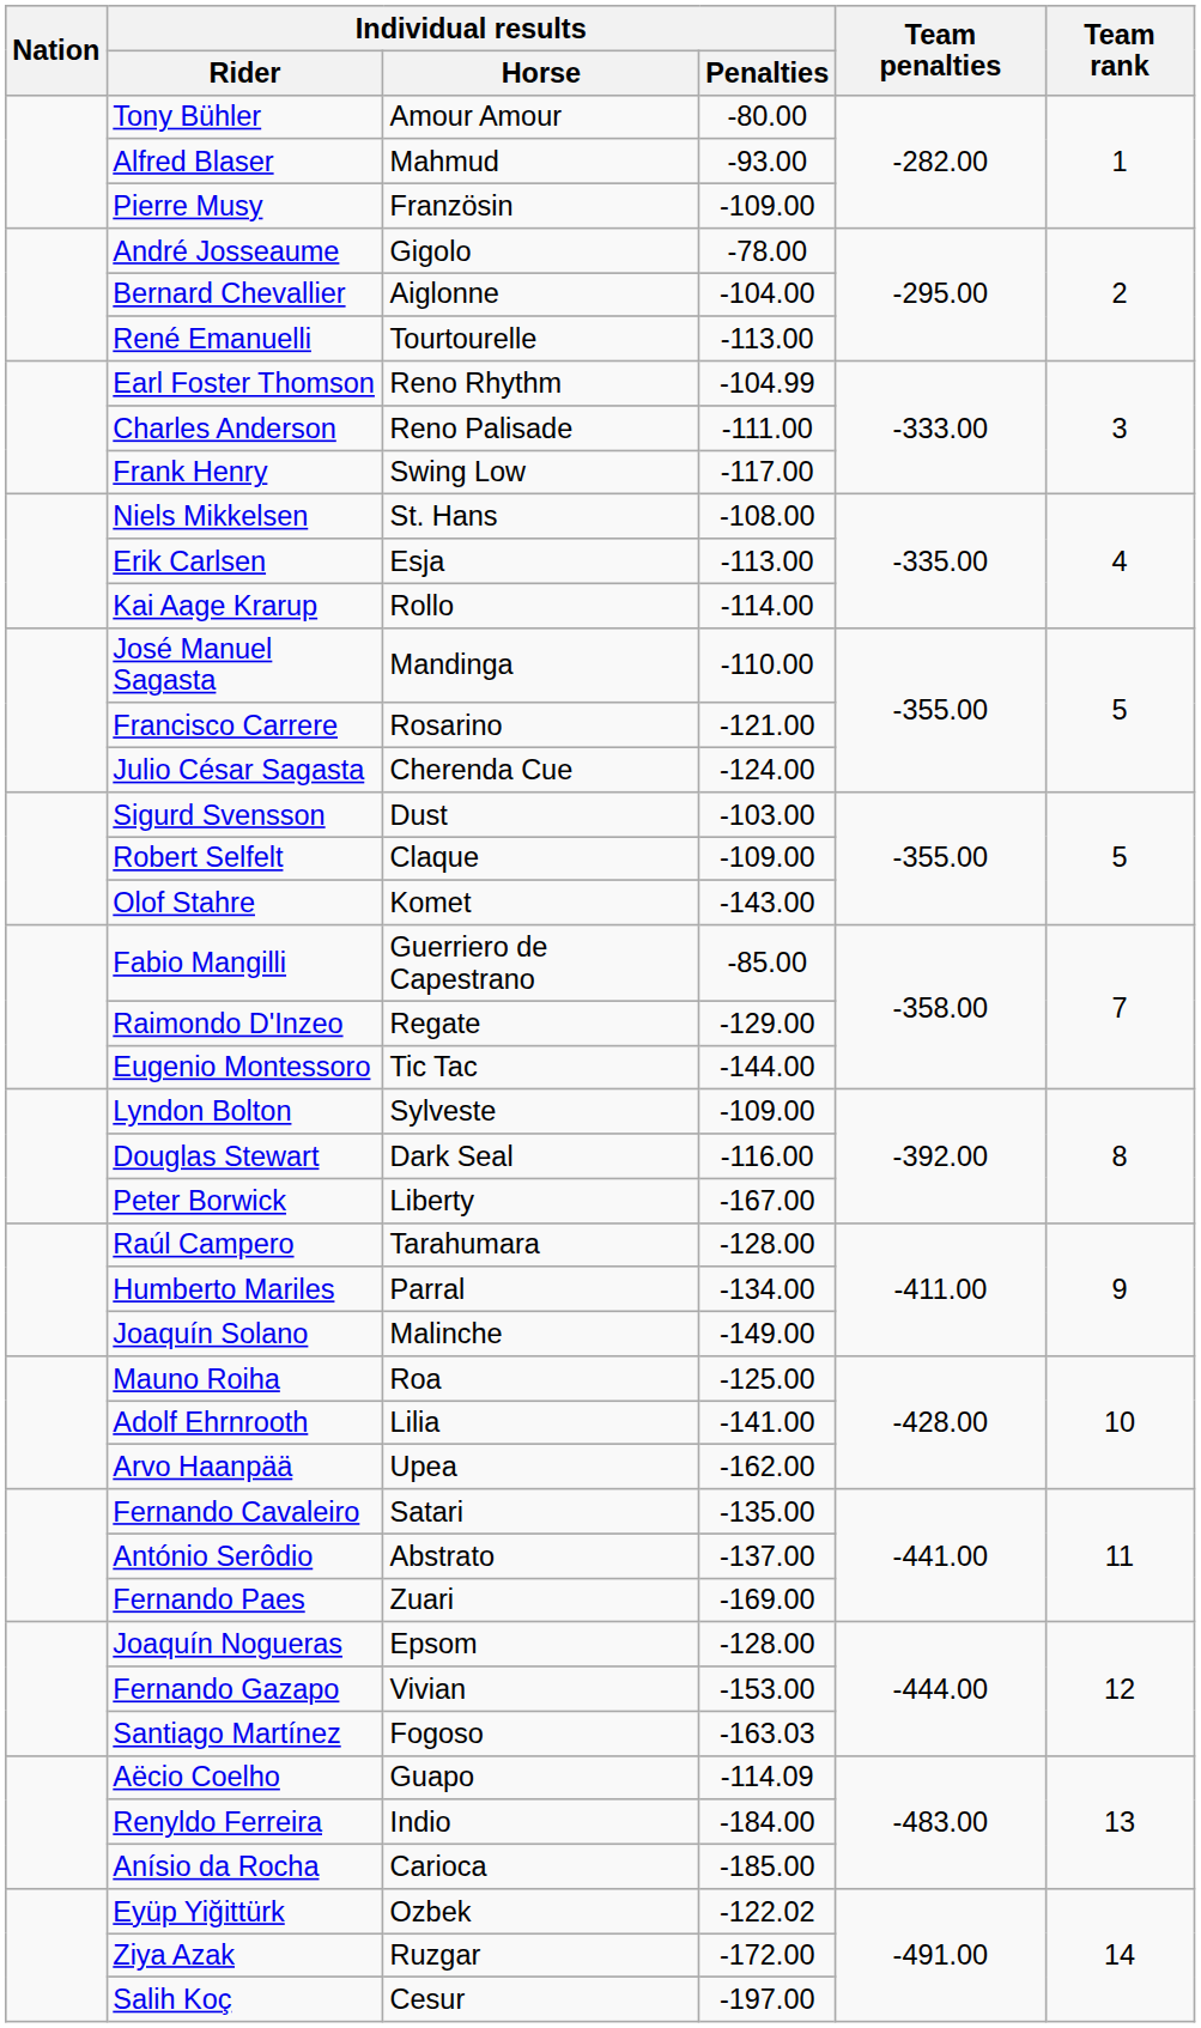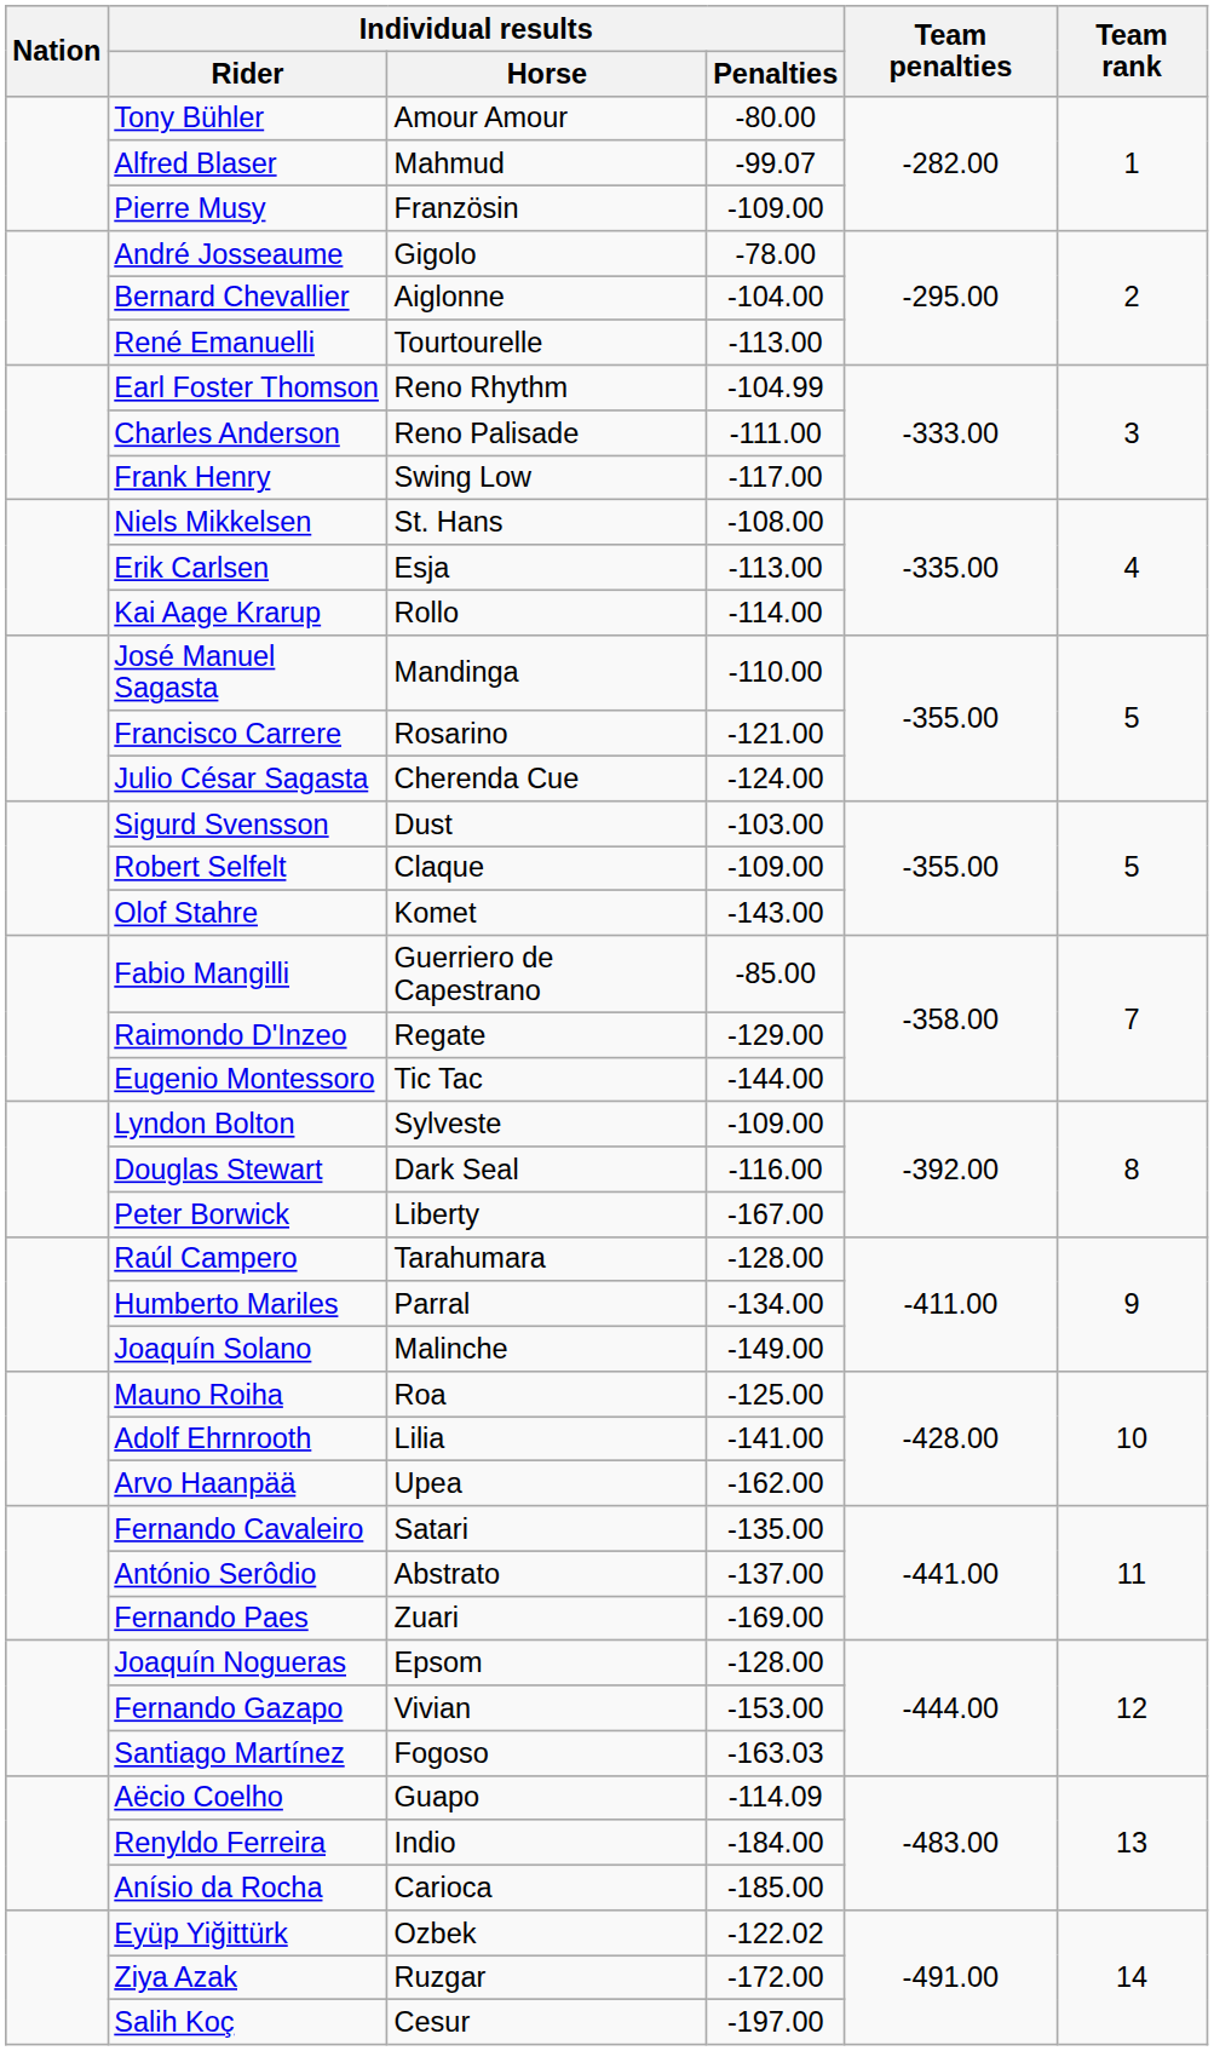 <table class=wikitable style="font-size:90%">
 <tr>
 <th rowspan="2">Nation</th>
 <th colspan="3">Individual results</th>
 <th rowspan="2">Team penalties</th>
 <th rowspan="2">Team rank</th>
 </tr>
 <tr>
 <th>Rider</th>
 <th>Horse</th>
 <th>Penalties</th>
 </tr>
 <tr>
 <td rowspan="3"></td>
 <td><a href='#'>Tony Bühler</a></td>
 <td>Amour Amour</td>
 <td align=center>-80.00</td>
 <td align=center rowspan="3">-282.00</td>
 <td align=center rowspan="3">1</td>
 </tr>
 <tr>
 <td><a href='#'>Alfred Blaser</a></td>
 <td>Mahmud</td>
-<td align=center>-93.00</td>
+<td align=center>-99.07</td>
 </tr>
 <tr>
 <td><a href='#'>Pierre Musy</a></td>
 <td>Französin</td>
 <td align=center>-109.00</td>
 </tr>
 <tr>
 <td rowspan="3"></td>
 <td><a href='#'>André Josseaume</a></td>
 <td>Gigolo</td>
 <td align=center>-78.00</td>
 <td align=center rowspan="3">-295.00</td>
 <td align=center rowspan="3">2</td>
 </tr>
 <tr>
 <td><a href='#'>Bernard Chevallier</a></td>
 <td>Aiglonne</td>
 <td align=center>-104.00</td>
 </tr>
 <tr>
 <td><a href='#'>René Emanuelli</a></td>
 <td>Tourtourelle</td>
 <td align=center>-113.00</td>
 </tr>
 <tr>
 <td rowspan="3"></td>
 <td><a href='#'>Earl Foster Thomson</a></td>
 <td>Reno Rhythm</td>
 <td align=center>-104.99</td>
 <td align=center rowspan="3">-333.00</td>
 <td align=center rowspan="3">3</td>
 </tr>
 <tr>
 <td><a href='#'>Charles Anderson</a></td>
 <td>Reno Palisade</td>
 <td align=center>-111.00</td>
 </tr>
 <tr>
 <td><a href='#'>Frank Henry</a></td>
 <td>Swing Low</td>
 <td align=center>-117.00</td>
 </tr>
 <tr>
 <td rowspan="3"></td>
 <td><a href='#'>Niels Mikkelsen</a></td>
 <td>St. Hans</td>
 <td align=center>-108.00</td>
 <td align=center rowspan="3">-335.00</td>
 <td align=center rowspan="3">4</td>
 </tr>
 <tr>
 <td><a href='#'>Erik Carlsen</a></td>
 <td>Esja</td>
 <td align=center>-113.00</td>
 </tr>
 <tr>
 <td><a href='#'>Kai Aage Krarup</a></td>
 <td>Rollo</td>
 <td align=center>-114.00</td>
 </tr>
 <tr>
 <td rowspan="3"></td>
 <td><a href='#'>José Manuel Sagasta</a></td>
 <td>Mandinga</td>
 <td align=center>-110.00</td>
 <td align=center rowspan="3">-355.00</td>
 <td align=center rowspan="3">5</td>
 </tr>
 <tr>
 <td><a href='#'>Francisco Carrere</a></td>
 <td>Rosarino</td>
 <td align=center>-121.00</td>
 </tr>
 <tr>
 <td><a href='#'>Julio César Sagasta</a></td>
 <td>Cherenda Cue</td>
 <td align=center>-124.00</td>
 </tr>
 <tr>
 <td rowspan="3"></td>
 <td><a href='#'>Sigurd Svensson</a></td>
 <td>Dust</td>
 <td align=center>-103.00</td>
 <td align=center rowspan="3">-355.00</td>
 <td align=center rowspan="3">5</td>
 </tr>
 <tr>
 <td><a href='#'>Robert Selfelt</a></td>
 <td>Claque</td>
 <td align=center>-109.00</td>
 </tr>
 <tr>
 <td><a href='#'>Olof Stahre</a></td>
 <td>Komet</td>
 <td align=center>-143.00</td>
 </tr>
 <tr>
 <td rowspan="3"></td>
 <td><a href='#'>Fabio Mangilli</a></td>
 <td>Guerriero de Capestrano</td>
 <td align=center>-85.00</td>
 <td align=center rowspan="3">-358.00</td>
 <td align=center rowspan="3">7</td>
 </tr>
 <tr>
 <td><a href='#'>Raimondo D'Inzeo</a></td>
 <td>Regate</td>
 <td align=center>-129.00</td>
 </tr>
 <tr>
 <td><a href='#'>Eugenio Montessoro</a></td>
 <td>Tic Tac</td>
 <td align=center>-144.00</td>
 </tr>
 <tr>
 <td rowspan="3"></td>
 <td><a href='#'>Lyndon Bolton</a></td>
 <td>Sylveste</td>
 <td align=center>-109.00</td>
 <td align=center rowspan="3">-392.00</td>
 <td align=center rowspan="3">8</td>
 </tr>
 <tr>
 <td><a href='#'>Douglas Stewart</a></td>
 <td>Dark Seal</td>
 <td align=center>-116.00</td>
 </tr>
 <tr>
 <td><a href='#'>Peter Borwick</a></td>
 <td>Liberty</td>
 <td align=center>-167.00</td>
 </tr>
 <tr>
 <td rowspan="3"></td>
 <td><a href='#'>Raúl Campero</a></td>
 <td>Tarahumara</td>
 <td align=center>-128.00</td>
 <td align=center rowspan="3">-411.00</td>
 <td align=center rowspan="3">9</td>
 </tr>
 <tr>
 <td><a href='#'>Humberto Mariles</a></td>
 <td>Parral</td>
 <td align=center>-134.00</td>
 </tr>
 <tr>
 <td><a href='#'>Joaquín Solano</a></td>
 <td>Malinche</td>
 <td align=center>-149.00</td>
 </tr>
 <tr>
 <td rowspan="3"></td>
 <td><a href='#'>Mauno Roiha</a></td>
 <td>Roa</td>
 <td align=center>-125.00</td>
 <td align=center rowspan="3">-428.00</td>
 <td align=center rowspan="3">10</td>
 </tr>
 <tr>
 <td><a href='#'>Adolf Ehrnrooth</a></td>
 <td>Lilia</td>
 <td align=center>-141.00</td>
 </tr>
 <tr>
 <td><a href='#'>Arvo Haanpää</a></td>
 <td>Upea</td>
 <td align=center>-162.00</td>
 </tr>
 <tr>
 <td rowspan="3"></td>
 <td><a href='#'>Fernando Cavaleiro</a></td>
 <td>Satari</td>
 <td align=center>-135.00</td>
 <td align=center rowspan="3">-441.00</td>
 <td align=center rowspan="3">11</td>
 </tr>
 <tr>
 <td><a href='#'>António Serôdio</a></td>
 <td>Abstrato</td>
 <td align=center>-137.00</td>
 </tr>
 <tr>
 <td><a href='#'>Fernando Paes</a></td>
 <td>Zuari</td>
 <td align=center>-169.00</td>
 </tr>
 <tr>
 <td rowspan="3"></td>
 <td><a href='#'>Joaquín Nogueras</a></td>
 <td>Epsom</td>
 <td align=center>-128.00</td>
 <td align=center rowspan="3">-444.00</td>
 <td align=center rowspan="3">12</td>
 </tr>
 <tr>
 <td><a href='#'>Fernando Gazapo</a></td>
 <td>Vivian</td>
 <td align=center>-153.00</td>
 </tr>
 <tr>
 <td><a href='#'>Santiago Martínez</a></td>
 <td>Fogoso</td>
 <td align=center>-163.03</td>
 </tr>
 <tr>
 <td rowspan="3"></td>
 <td><a href='#'>Aëcio Coelho</a></td>
 <td>Guapo</td>
 <td align=center>-114.09</td>
 <td align=center rowspan="3">-483.00</td>
 <td align=center rowspan="3">13</td>
 </tr>
 <tr>
 <td><a href='#'>Renyldo Ferreira</a></td>
 <td>Indio</td>
 <td align=center>-184.00</td>
 </tr>
 <tr>
 <td><a href='#'>Anísio da Rocha</a></td>
 <td>Carioca</td>
 <td align=center>-185.00</td>
 </tr>
 <tr>
 <td rowspan="3"></td>
 <td><a href='#'>Eyüp Yiğittürk</a></td>
 <td>Ozbek</td>
 <td align=center>-122.02</td>
 <td align=center rowspan="3">-491.00</td>
 <td align=center rowspan="3">14</td>
 </tr>
 <tr>
 <td><a href='#'>Ziya Azak</a></td>
 <td>Ruzgar</td>
 <td align=center>-172.00</td>
 </tr>
 <tr>
 <td><a href='#'>Salih Koç</a></td>
 <td>Cesur</td>
 <td align=center>-197.00</td>
 </tr>
 </table>
